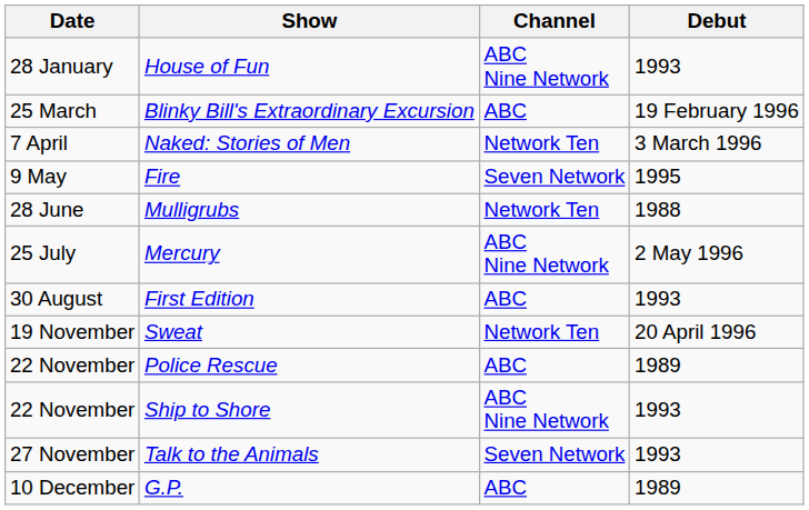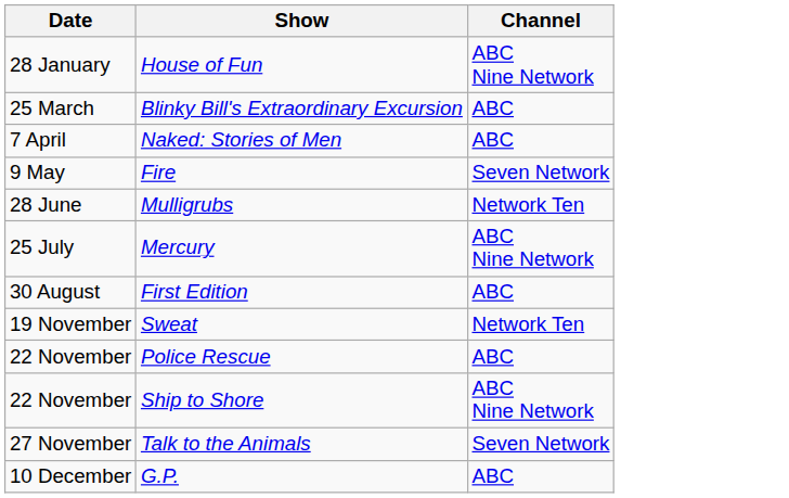 <table class="wikitable">
 <tr>
 <th>Date</th>
 <th>Show</th>
 <th>Channel</th>
-<th>Debut</th>
 </tr>
 <tr>
 <td>28 January</td>
 <td><em><a href='#'>House of Fun</a></em></td>
 <td><a href='#'>ABC</a><br><a href='#'>Nine Network</a></td>
-<td>1993</td>
 </tr>
 <tr>
 <td>25 March</td>
 <td><em><a href='#'>Blinky Bill's Extraordinary Excursion</a></em></td>
 <td><a href='#'>ABC</a></td>
-<td>19 February 1996</td>
 </tr>
 <tr>
 <td>7 April</td>
 <td><em><a href='#'>Naked: Stories of Men</a></em></td>
-<td><a href='#'>Network Ten</a></td>
-<td>3 March 1996</td>
+<td><a href='#'>ABC</a></td>
 </tr>
 <tr>
 <td>9 May</td>
 <td><em><a href='#'>Fire</a></em></td>
 <td><a href='#'>Seven Network</a></td>
-<td>1995</td>
 </tr>
 <tr>
 <td>28 June</td>
 <td><em><a href='#'>Mulligrubs</a></em></td>
 <td><a href='#'>Network Ten</a></td>
-<td>1988</td>
 </tr>
 <tr>
 <td>25 July</td>
 <td><em><a href='#'>Mercury</a></em></td>
 <td><a href='#'>ABC</a><br><a href='#'>Nine Network</a></td>
-<td>2 May 1996</td>
 </tr>
 <tr>
 <td>30 August</td>
 <td><em><a href='#'>First Edition</a></em></td>
 <td><a href='#'>ABC</a></td>
-<td>1993</td>
 </tr>
 <tr>
 <td>19 November</td>
 <td><em><a href='#'>Sweat</a></em></td>
 <td><a href='#'>Network Ten</a></td>
-<td>20 April 1996</td>
 </tr>
 <tr>
 <td>22 November</td>
 <td><em><a href='#'>Police Rescue</a></em></td>
 <td><a href='#'>ABC</a></td>
-<td>1989</td>
 </tr>
 <tr>
 <td>22 November</td>
 <td><em><a href='#'>Ship to Shore</a></em></td>
 <td><a href='#'>ABC</a><br><a href='#'>Nine Network</a></td>
-<td>1993</td>
 </tr>
 <tr>
 <td>27 November</td>
 <td><em><a href='#'>Talk to the Animals</a></em></td>
 <td><a href='#'>Seven Network</a></td>
-<td>1993</td>
 </tr>
 <tr>
 <td>10 December</td>
 <td><em><a href='#'>G.P.</a></em></td>
 <td><a href='#'>ABC</a></td>
-<td>1989</td>
 </tr>
 </table>
